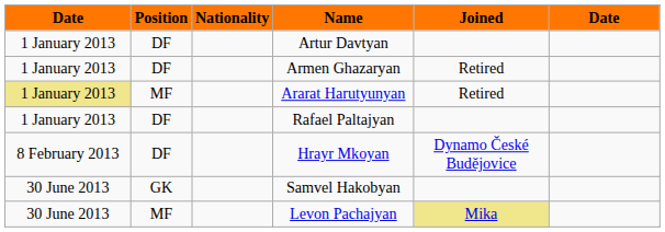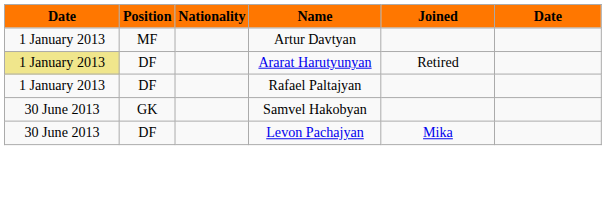 <table class="wikitable"  style="text-align:center; font-size:90%; ">
 <tr>
 <th style="background:#FF7700; color:#000000; width:200px;">Date</th>
 <th style="background:#FF7700; color:#000000; width:50px;">Position</th>
 <th style="background:#FF7700; color:#000000; width:50px;">Nationality</th>
 <th style="background:#FF7700; color:#000000; width:200px;">Name</th>
 <th style="background:#FF7700; color:#000000; width:200px;">Joined</th>
 <th style="background:#FF7700; color:#000000; width:200px;">Date</th>
 </tr>
 <tr>
 <td>1 January 2013</td>
-<td>DF</td>
+<td>MF</td>
 <td></td>
 <td>Artur Davtyan</td>
 <td></td>
 <td></td>
 </tr>
 <tr>
-<td>1 January 2013</td>
+<td style="background: khaki;">1 January 2013</td>
 <td>DF</td>
-<td></td>
-<td>Armen Ghazaryan</td>
-<td>Retired</td>
-<td></td>
-</tr>
-<tr>
-<td style="background: khaki;">1 January 2013</td>
-<td>MF</td>
 <td></td>
 <td><a href='#'>Ararat Harutyunyan</a></td>
 <td>Retired</td>
 <td></td>
 </tr>
 <tr>
 <td>1 January 2013</td>
 <td>DF</td>
 <td></td>
 <td>Rafael Paltajyan</td>
 <td></td>
 <td></td>
 </tr>
 <tr>
-<td>8 February 2013</td>
-<td>DF</td>
-<td></td>
-<td><a href='#'>Hrayr Mkoyan</a></td>
-<td><a href='#'>Dynamo České Budějovice</a></td>
-<td></td>
-</tr>
-<tr>
 <td>30 June 2013</td>
 <td>GK</td>
 <td></td>
 <td>Samvel Hakobyan</td>
 <td></td>
 <td></td>
 </tr>
 <tr>
 <td>30 June 2013</td>
-<td>MF</td>
+<td>DF</td>
 <td></td>
 <td><a href='#'>Levon Pachajyan</a></td>
-<td style="background: khaki;"><a href='#'>Mika</a></td>
+<td><a href='#'>Mika</a></td>
 <td></td>
 </tr>
 </table>
